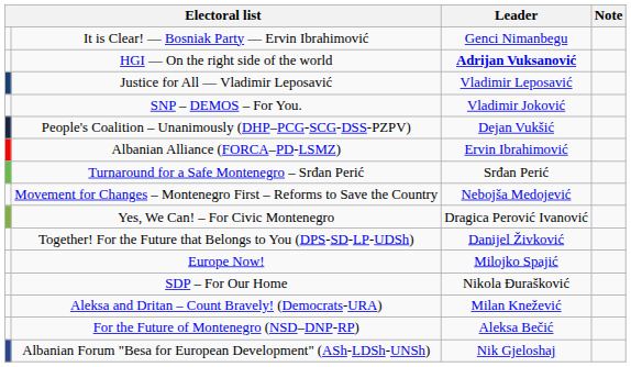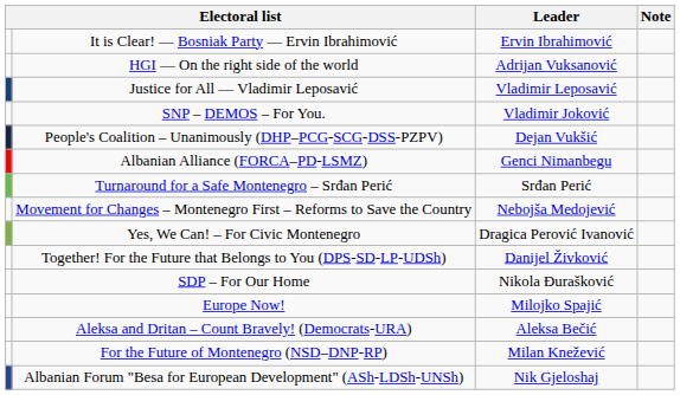 <table class=wikitable style=text-align:center>
 <tr>
 <th colspan=2>Electoral list</th>
 <th>Leader</th>
 <th>Note</th>
 </tr>
 <tr>
 <td bgcolor=></td>
 <td>It is Clear! — <a href='#'>Bosniak Party</a> — Ervin Ibrahimović</td>
-<td><a href='#'>Genci Nimanbegu</a></td>
+<td><a href='#'>Ervin Ibrahimović</a></td>
 <td></td>
 </tr>
 <tr>
 <td bgcolor=></td>
 <td><a href='#'>HGI</a> — On the right side of the world</td>
-<td><strong><a href='#'>Adrijan Vuksanović</a></strong></td>
+<td><a href='#'>Adrijan Vuksanović</a></td>
 <td></td>
 </tr>
 <tr>
 <td bgcolor=#174076></td>
 <td>Justice for All  — Vladimir Leposavić</td>
 <td><a href='#'>Vladimir Leposavić</a></td>
 <td></td>
 </tr>
 <tr>
 <td bgcolor=></td>
 <td><a href='#'>SNP</a> – <a href='#'>DEMOS</a> – For You.</td>
 <td><a href='#'>Vladimir Joković</a></td>
 <td></td>
 </tr>
 <tr>
 <td bgcolor=#162542></td>
 <td>People's Coalition – Unanimously (<a href='#'>DHP</a>–<a href='#'>PCG</a>-<a href='#'>SCG</a>-<a href='#'>DSS</a>-PZPV)</td>
 <td><a href='#'>Dejan Vukšić</a></td>
 <td></td>
 </tr>
 <tr>
 <td bgcolor=#FE0000></td>
 <td>Albanian Alliance (<a href='#'>FORCA</a>–<a href='#'>PD</a>-<a href='#'>LSMZ</a>)</td>
-<td><a href='#'>Ervin Ibrahimović</a></td>
+<td><a href='#'>Genci Nimanbegu</a></td>
 <td></td>
 </tr>
 <tr>
 <td bgcolor=#67BC45></td>
 <td><a href='#'>Turnaround for a Safe Montenegro</a> – Srđan Perić</td>
 <td>Srđan Perić</td>
 <td></td>
 </tr>
 <tr>
 <td bgcolor=></td>
 <td><a href='#'>Movement for Changes</a> – Montenegro First – Reforms to Save the Country</td>
 <td><a href='#'>Nebojša Medojević</a></td>
 <td></td>
 </tr>
 <tr>
 <td bgcolor=#80B040></td>
 <td>Yes, We Can! – For Civic Montenegro</td>
 <td>Dragica Perović Ivanović</td>
 <td></td>
 </tr>
 <tr>
 <td bgcolor=></td>
 <td>Together! For the Future that Belongs to You (<a href='#'>DPS</a>-<a href='#'>SD</a>-<a href='#'>LP</a>-<a href='#'>UDSh</a>)</td>
 <td><a href='#'>Danijel Živković</a></td>
 <td></td>
 </tr>
 <tr>
 <td bgcolor=></td>
+<td><a href='#'>SDP</a> – For Our Home</td>
+<td>Nikola Đurašković</td>
+<td></td>
+</tr>
+<tr>
+<td bgcolor=></td>
 <td><a href='#'>Europe Now!</a></td>
 <td><a href='#'>Milojko Spajić</a></td>
 <td></td>
 </tr>
 <tr>
 <td bgcolor=></td>
-<td><a href='#'>SDP</a> – For Our Home</td>
-<td>Nikola Đurašković</td>
-<td></td>
-</tr>
-<tr>
-<td bgcolor=></td>
 <td><a href='#'>Aleksa and Dritan – Count Bravely!</a> (<a href='#'>Democrats</a>-<a href='#'>URA</a>)</td>
-<td><a href='#'>Milan Knežević</a></td>
+<td><a href='#'>Aleksa Bečić</a></td>
 <td></td>
 </tr>
 <tr>
 <td bgcolor=></td>
 <td><a href='#'>For the Future of Montenegro</a> (<a href='#'>NSD</a>–<a href='#'>DNP</a>-<a href='#'>RP</a>)</td>
-<td><a href='#'>Aleksa Bečić</a></td>
+<td><a href='#'>Milan Knežević</a></td>
 <td></td>
 </tr>
 <tr>
 <td bgcolor=#28468F></td>
 <td>Albanian Forum "Besa for European Development" (<a href='#'>ASh</a>-<a href='#'>LDSh</a>-<a href='#'>UNSh</a>)</td>
 <td><a href='#'>Nik Gjeloshaj</a></td>
 <td></td>
 </tr>
 </table>
